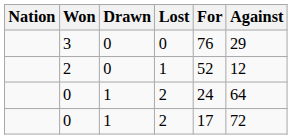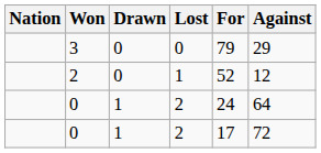 <table class="wikitable">
 <tr>
 <th>Nation</th>
 <th>Won</th>
 <th>Drawn</th>
 <th>Lost</th>
 <th>For</th>
 <th>Against</th>
 </tr>
 <tr>
 <td></td>
 <td>3</td>
 <td>0</td>
 <td>0</td>
-<td>76</td>
+<td>79</td>
 <td>29</td>
 </tr>
 <tr>
 <td></td>
 <td>2</td>
 <td>0</td>
 <td>1</td>
 <td>52</td>
 <td>12</td>
 </tr>
 <tr>
 <td></td>
 <td>0</td>
 <td>1</td>
 <td>2</td>
 <td>24</td>
 <td>64</td>
 </tr>
 <tr>
 <td></td>
 <td>0</td>
 <td>1</td>
 <td>2</td>
 <td>17</td>
 <td>72</td>
 </tr>
 </table>
